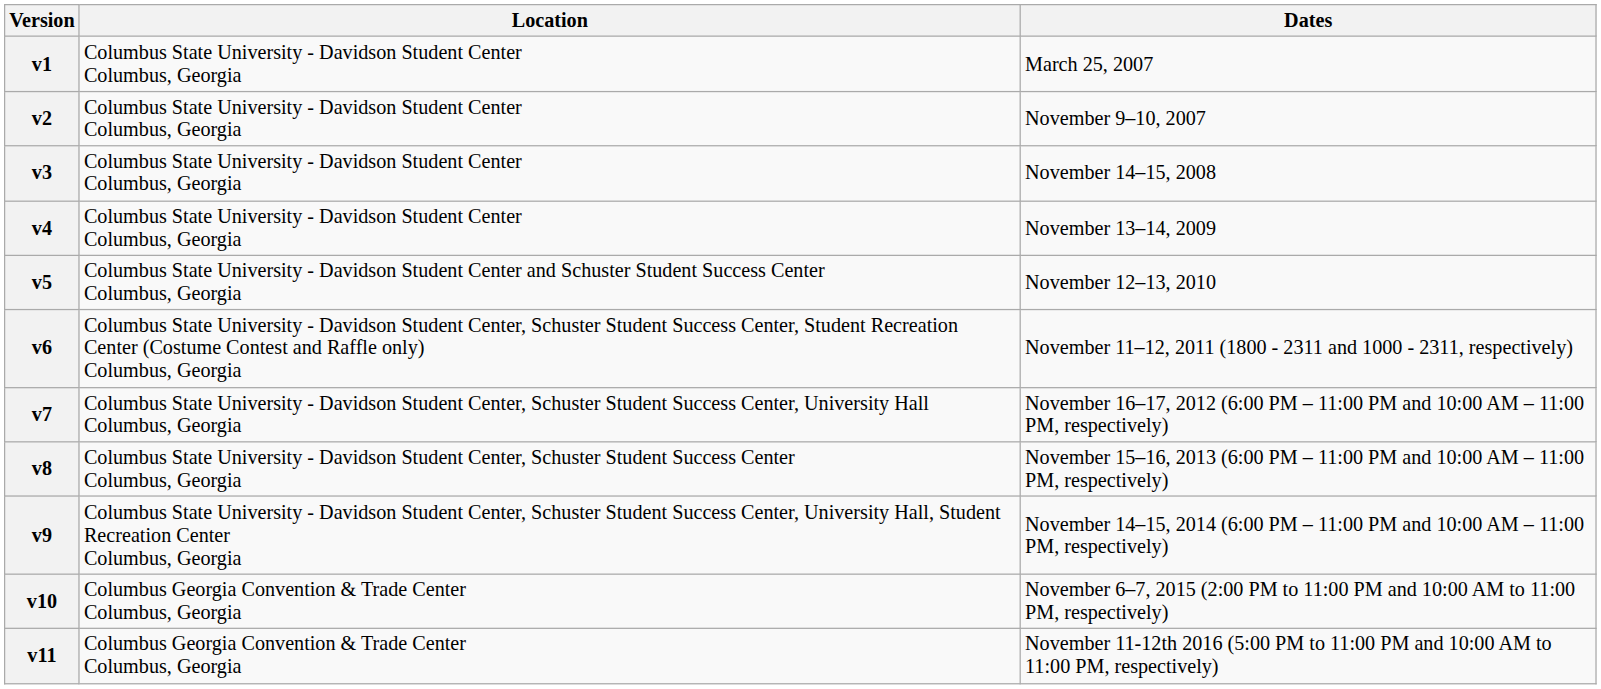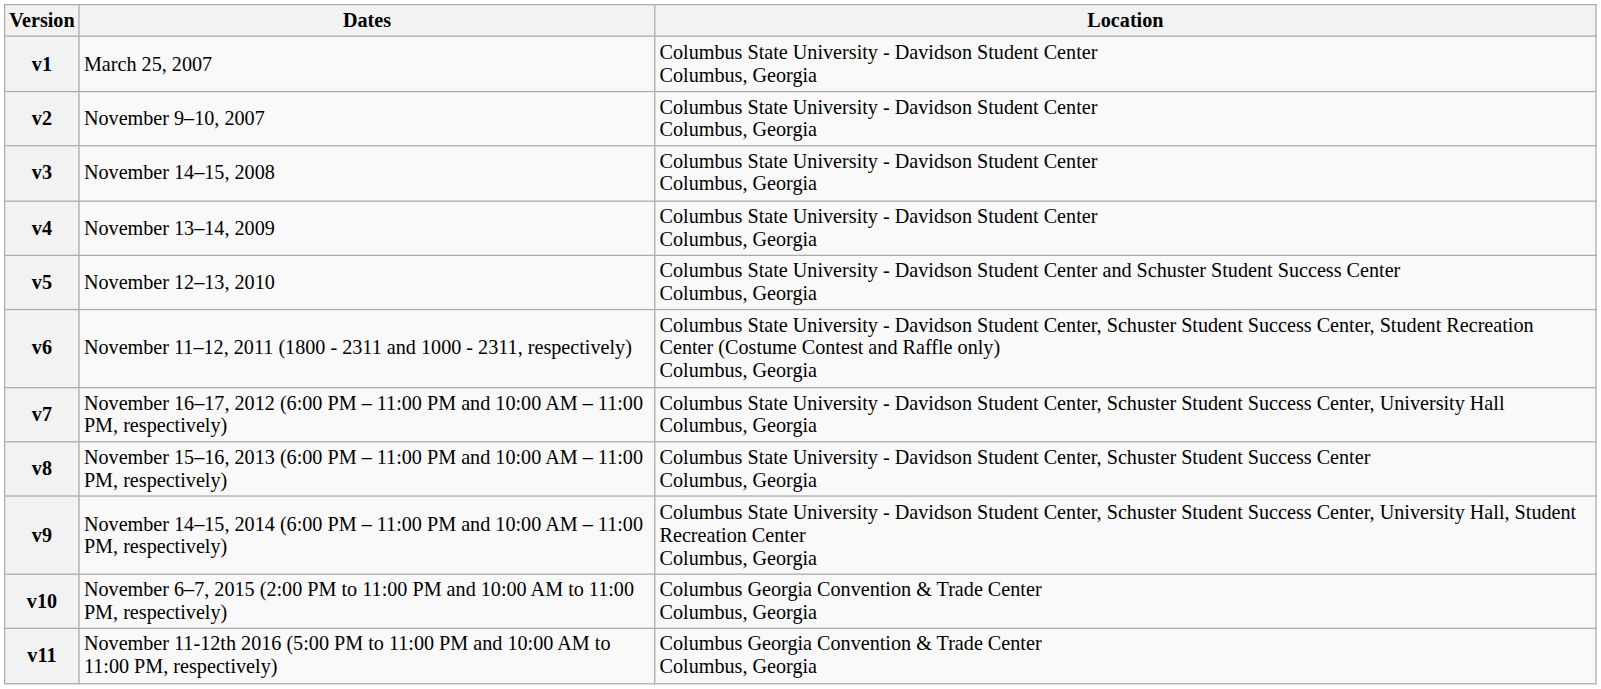 <table class="wikitable" width="100%">
 <tr>
 <th><span>Version</span></th>
+<th>Dates</th>
 <th>Location</th>
-<th>Dates</th>
 </tr>
 <tr>
 <th>v1</th>
+<td>March 25, 2007</td>
 <td>Columbus State University - Davidson Student Center<br>Columbus, Georgia </td>
-<td>March 25, 2007</td>
 </tr>
 <tr>
 <th>v2</th>
+<td>November 9–10, 2007</td>
 <td>Columbus State University - Davidson Student Center<br>Columbus, Georgia</td>
-<td>November 9–10, 2007</td>
 </tr>
 <tr>
 <th>v3</th>
+<td>November 14–15, 2008</td>
 <td>Columbus State University - Davidson Student Center<br>Columbus, Georgia</td>
-<td>November 14–15, 2008</td>
 </tr>
 <tr>
 <th>v4</th>
+<td>November 13–14, 2009</td>
 <td>Columbus State University - Davidson Student Center<br>Columbus, Georgia</td>
-<td>November 13–14, 2009</td>
 </tr>
 <tr>
 <th>v5</th>
+<td>November 12–13, 2010</td>
 <td>Columbus State University - Davidson Student Center and Schuster Student Success Center<br>Columbus, Georgia</td>
-<td>November 12–13, 2010</td>
 </tr>
 <tr>
 <th>v6</th>
+<td>November 11–12, 2011 (1800 - 2311 and 1000 - 2311, respectively)</td>
 <td>Columbus State University - Davidson Student Center, Schuster Student Success Center, Student Recreation Center (Costume Contest and Raffle only)<br>Columbus, Georgia</td>
-<td>November 11–12, 2011 (1800 - 2311 and 1000 - 2311, respectively)</td>
 </tr>
 <tr>
 <th>v7</th>
+<td>November 16–17, 2012 (6:00 PM – 11:00 PM and 10:00 AM – 11:00 PM, respectively)</td>
 <td>Columbus State University - Davidson Student Center, Schuster Student Success Center, University Hall<br>Columbus, Georgia</td>
-<td>November 16–17, 2012 (6:00 PM – 11:00 PM and 10:00 AM – 11:00 PM, respectively)</td>
 </tr>
 <tr>
 <th>v8</th>
+<td>November 15–16, 2013 (6:00 PM – 11:00 PM and 10:00 AM – 11:00 PM, respectively)</td>
 <td>Columbus State University - Davidson Student Center, Schuster Student Success Center<br>Columbus, Georgia</td>
-<td>November 15–16, 2013 (6:00 PM – 11:00 PM and 10:00 AM – 11:00 PM, respectively)</td>
 </tr>
 <tr>
 <th>v9</th>
+<td>November 14–15, 2014 (6:00 PM – 11:00 PM and 10:00 AM – 11:00 PM, respectively)</td>
 <td>Columbus State University - Davidson Student Center, Schuster Student Success Center, University Hall, Student Recreation Center<br>Columbus, Georgia</td>
-<td>November 14–15, 2014 (6:00 PM – 11:00 PM and 10:00 AM – 11:00 PM, respectively)</td>
 </tr>
 <tr>
 <th>v10</th>
+<td>November 6–7, 2015 (2:00 PM to 11:00 PM and 10:00 AM to 11:00 PM, respectively)</td>
 <td>Columbus Georgia Convention & Trade Center<br>Columbus, Georgia</td>
-<td>November 6–7, 2015 (2:00 PM to 11:00 PM and 10:00 AM to 11:00 PM, respectively)</td>
 </tr>
 <tr>
 <th>v11</th>
+<td>November 11-12th 2016 (5:00 PM to 11:00 PM and 10:00 AM to 11:00 PM, respectively)</td>
 <td>Columbus Georgia Convention & Trade Center<br>Columbus, Georgia</td>
-<td>November 11-12th 2016 (5:00 PM to 11:00 PM and 10:00 AM to 11:00 PM, respectively)</td>
 </tr>
 </table>
